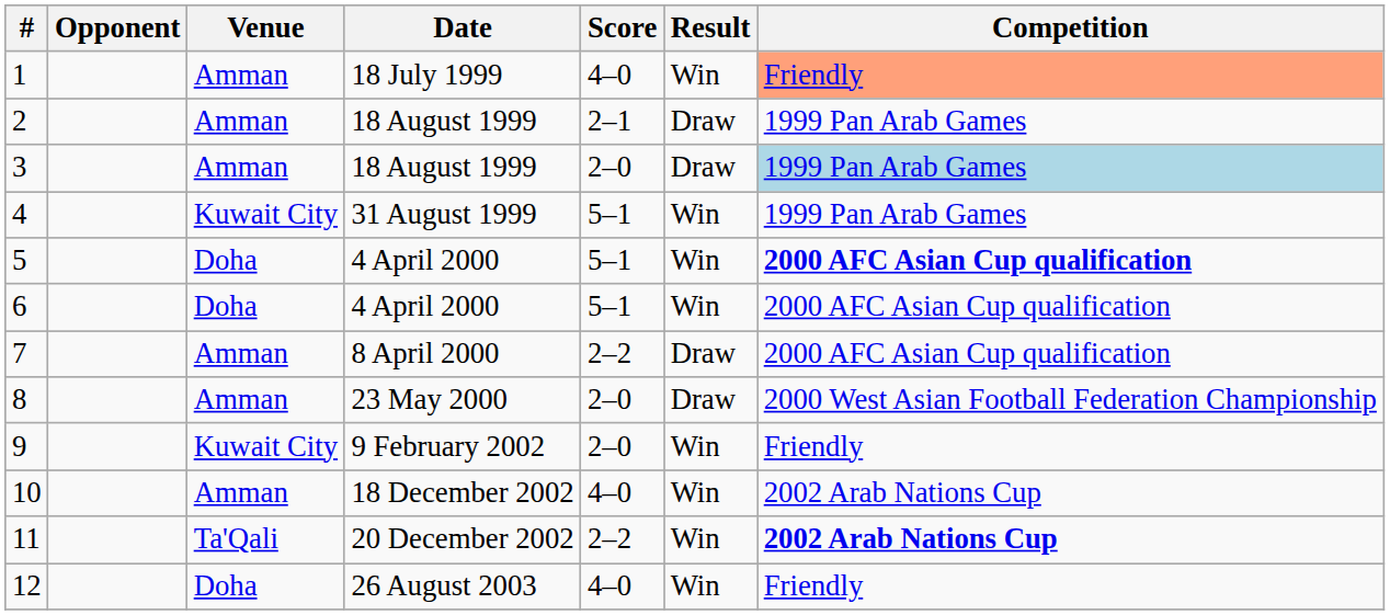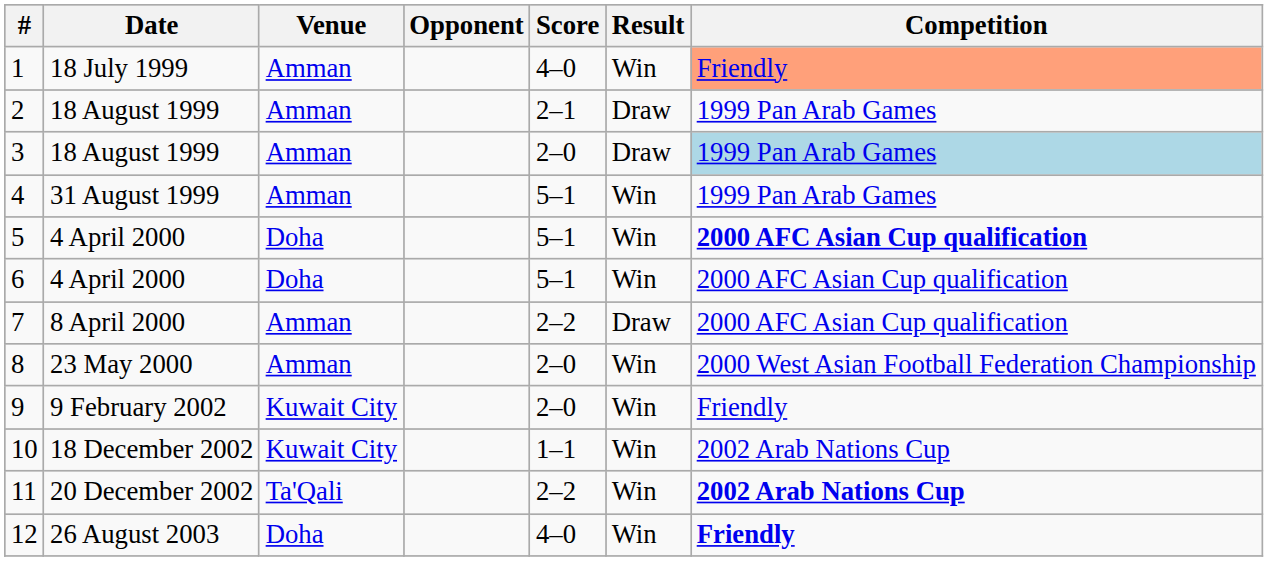 <table class="wikitable">
 <tr>
 <th>#</th>
+<th>Date</th>
+<th>Venue</th>
 <th>Opponent</th>
-<th>Venue</th>
-<th>Date</th>
 <th>Score</th>
 <th>Result</th>
 <th>Competition</th>
 </tr>
 <tr>
 <td>1</td>
+<td>18 July 1999</td>
+<td><a href='#'>Amman</a></td>
 <td></td>
-<td><a href='#'>Amman</a></td>
-<td>18 July 1999</td>
 <td>4–0</td>
 <td>Win</td>
 <td style="background: lightsalmon;"><a href='#'>Friendly</a></td>
 </tr>
 <tr>
 <td>2</td>
+<td>18 August 1999</td>
+<td><a href='#'>Amman</a></td>
 <td></td>
-<td><a href='#'>Amman</a></td>
-<td>18 August 1999</td>
 <td>2–1</td>
 <td>Draw</td>
 <td><a href='#'>1999 Pan Arab Games</a></td>
 </tr>
 <tr>
 <td>3</td>
+<td>18 August 1999</td>
+<td><a href='#'>Amman</a></td>
 <td></td>
-<td><a href='#'>Amman</a></td>
-<td>18 August 1999</td>
 <td>2–0</td>
 <td>Draw</td>
 <td style="background: lightblue;"><a href='#'>1999 Pan Arab Games</a></td>
 </tr>
 <tr>
 <td>4</td>
+<td>31 August 1999</td>
+<td><a href='#'>Amman</a></td>
 <td></td>
-<td><a href='#'>Kuwait City</a></td>
-<td>31 August 1999</td>
 <td>5–1</td>
 <td>Win</td>
 <td><a href='#'>1999 Pan Arab Games</a></td>
 </tr>
 <tr>
 <td>5</td>
+<td>4 April 2000</td>
+<td><a href='#'>Doha</a></td>
 <td></td>
-<td><a href='#'>Doha</a></td>
-<td>4 April 2000</td>
 <td>5–1</td>
 <td>Win</td>
 <td><strong><a href='#'>2000 AFC Asian Cup qualification</a></strong></td>
 </tr>
 <tr>
 <td>6</td>
+<td>4 April 2000</td>
+<td><a href='#'>Doha</a></td>
 <td></td>
-<td><a href='#'>Doha</a></td>
-<td>4 April 2000</td>
 <td>5–1</td>
 <td>Win</td>
 <td><a href='#'>2000 AFC Asian Cup qualification</a></td>
 </tr>
 <tr>
 <td>7</td>
+<td>8 April 2000</td>
+<td><a href='#'>Amman</a></td>
 <td></td>
-<td><a href='#'>Amman</a></td>
-<td>8 April 2000</td>
 <td>2–2</td>
 <td>Draw</td>
 <td><a href='#'>2000 AFC Asian Cup qualification</a></td>
 </tr>
 <tr>
 <td>8</td>
+<td>23 May 2000</td>
+<td><a href='#'>Amman</a></td>
 <td></td>
-<td><a href='#'>Amman</a></td>
-<td>23 May 2000</td>
 <td>2–0</td>
-<td>Draw</td>
+<td>Win</td>
 <td><a href='#'>2000 West Asian Football Federation Championship</a></td>
 </tr>
 <tr>
 <td>9</td>
+<td>9 February 2002</td>
+<td><a href='#'>Kuwait City</a></td>
 <td></td>
-<td><a href='#'>Kuwait City</a></td>
-<td>9 February 2002</td>
 <td>2–0</td>
 <td>Win</td>
 <td><a href='#'>Friendly</a></td>
 </tr>
 <tr>
 <td>10</td>
+<td>18 December 2002</td>
+<td><a href='#'>Kuwait City</a></td>
 <td></td>
-<td><a href='#'>Amman</a></td>
-<td>18 December 2002</td>
-<td>4–0</td>
+<td>1–1</td>
 <td>Win</td>
 <td><a href='#'>2002 Arab Nations Cup</a></td>
 </tr>
 <tr>
 <td>11</td>
+<td>20 December 2002</td>
+<td><a href='#'>Ta'Qali</a></td>
 <td></td>
-<td><a href='#'>Ta'Qali</a></td>
-<td>20 December 2002</td>
 <td>2–2</td>
 <td>Win</td>
 <td><strong><a href='#'>2002 Arab Nations Cup</a></strong></td>
 </tr>
 <tr>
 <td>12</td>
+<td>26 August 2003</td>
+<td><a href='#'>Doha</a></td>
 <td></td>
-<td><a href='#'>Doha</a></td>
-<td>26 August 2003</td>
 <td>4–0</td>
 <td>Win</td>
-<td><a href='#'>Friendly</a></td>
+<td><strong><a href='#'>Friendly</a></strong></td>
 </tr>
 </table>
